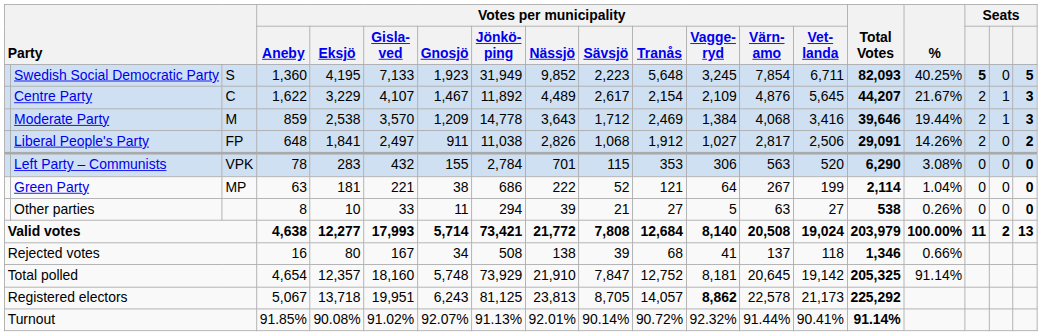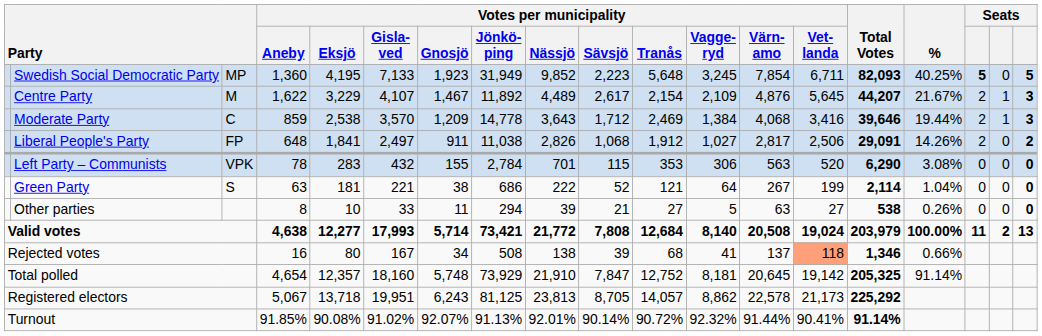 <table class="wikitable" border="1" style="text-align:right;">
 <tr>
 <th style="text-align:left;" valign=bottom rowspan=2 colspan=3>Party</th>
 <th colspan=11>Votes per municipality</th>
 <th align=center valign=bottom rowspan=2 width="50">Total Votes</th>
 <th align=center valign=bottom rowspan=2 width="50">%</th>
 <th colspan=3>Seats</th>
 </tr>
 <tr>
 <th align=center valign=bottom width="50"><a href='#'>Aneby</a></th>
 <th align=center valign=bottom width="50"><a href='#'>Eksjö</a></th>
 <th align=center valign=bottom width="50"><a href='#'>Gisla- ved</a></th>
 <th align=center valign=bottom width="50"><a href='#'>Gnosjö</a></th>
 <th align=center valign=bottom width="50"><a href='#'>Jönkö- ping</a></th>
 <th align=center valign=bottom width="50"><a href='#'>Nässjö</a></th>
 <th align=center valign=bottom width="50"><a href='#'>Sävsjö</a></th>
 <th align=center valign=bottom width="50"><a href='#'>Tranås</a></th>
 <th align=center valign=bottom width="50"><a href='#'>Vagge- ryd</a></th>
 <th align=center valign=bottom width="50"><a href='#'>Värn- amo</a></th>
 <th align=center valign=bottom width="50"><a href='#'>Vet- landa</a></th>
 <th align=center valign=bottom width="20"><small></small></th>
 <th align=center valign=bottom width="20"><small><a href='#'></a></small></th>
 <th align=center valign=bottom width="20"><small></small></th>
 </tr>
 <tr style="background:#CEE0F2;">
 <td></td>
 <td align=left style="white-space: nowrap;"><a href='#'>Swedish Social Democratic Party</a></td>
-<td align=left>S</td>
+<td align=left>MP</td>
 <td>1,360</td>
 <td>4,195</td>
 <td>7,133</td>
 <td>1,923</td>
 <td>31,949</td>
 <td>9,852</td>
 <td>2,223</td>
 <td>5,648</td>
 <td>3,245</td>
 <td>7,854</td>
 <td>6,711</td>
 <td><strong>82,093</strong></td>
 <td>40.25%</td>
 <td><strong>5</strong></td>
 <td>0</td>
 <td><strong>5</strong></td>
 </tr>
 <tr style="background:#CEE0F2;">
 <td></td>
 <td align=left><a href='#'>Centre Party</a></td>
-<td align=left>C</td>
+<td align=left>M</td>
 <td>1,622</td>
 <td>3,229</td>
 <td>4,107</td>
 <td>1,467</td>
 <td>11,892</td>
 <td>4,489</td>
 <td>2,617</td>
 <td>2,154</td>
 <td>2,109</td>
 <td>4,876</td>
 <td>5,645</td>
 <td><strong>44,207</strong></td>
 <td>21.67%</td>
 <td>2</td>
 <td>1</td>
 <td><strong>3</strong></td>
 </tr>
 <tr style="background:#CEE0F2;">
 <td></td>
 <td align=left><a href='#'>Moderate Party</a></td>
-<td align=left>M</td>
+<td align=left>C</td>
 <td>859</td>
 <td>2,538</td>
 <td>3,570</td>
 <td>1,209</td>
 <td>14,778</td>
 <td>3,643</td>
 <td>1,712</td>
 <td>2,469</td>
 <td>1,384</td>
 <td>4,068</td>
 <td>3,416</td>
 <td><strong>39,646</strong></td>
 <td>19.44%</td>
 <td>2</td>
 <td>1</td>
 <td><strong>3</strong></td>
 </tr>
 <tr style="background:#CEE0F2;">
 <td></td>
 <td align=left><a href='#'>Liberal People's Party</a></td>
 <td align=left>FP</td>
 <td>648</td>
 <td>1,841</td>
 <td>2,497</td>
 <td>911</td>
 <td>11,038</td>
 <td>2,826</td>
 <td>1,068</td>
 <td>1,912</td>
 <td>1,027</td>
 <td>2,817</td>
 <td>2,506</td>
 <td><strong>29,091</strong></td>
 <td>14.26%</td>
 <td>2</td>
 <td>0</td>
 <td><strong>2</strong></td>
 </tr>
 <tr style="background:#CEE0F2; border-top:3px solid darkgray;">
 <td></td>
 <td align=left><a href='#'>Left Party – Communists</a></td>
 <td align=left>VPK</td>
 <td>78</td>
 <td>283</td>
 <td>432</td>
 <td>155</td>
 <td>2,784</td>
 <td>701</td>
 <td>115</td>
 <td>353</td>
 <td>306</td>
 <td>563</td>
 <td>520</td>
 <td><strong>6,290</strong></td>
 <td>3.08%</td>
 <td>0</td>
 <td>0</td>
 <td><strong>0</strong></td>
 </tr>
 <tr>
 <td></td>
 <td align=left><a href='#'>Green Party</a></td>
-<td align=left>MP</td>
+<td align=left>S</td>
 <td>63</td>
 <td>181</td>
 <td>221</td>
 <td>38</td>
 <td>686</td>
 <td>222</td>
 <td>52</td>
 <td>121</td>
 <td>64</td>
 <td>267</td>
 <td>199</td>
 <td><strong>2,114</strong></td>
 <td>1.04%</td>
 <td>0</td>
 <td>0</td>
 <td><strong>0</strong></td>
 </tr>
 <tr>
 <td></td>
 <td align=left>Other parties</td>
 <td></td>
 <td>8</td>
 <td>10</td>
 <td>33</td>
 <td>11</td>
 <td>294</td>
 <td>39</td>
 <td>21</td>
 <td>27</td>
 <td>5</td>
 <td>63</td>
 <td>27</td>
 <td><strong>538</strong></td>
 <td>0.26%</td>
 <td>0</td>
 <td>0</td>
 <td><strong>0</strong></td>
 </tr>
 <tr style="font-weight:bold">
 <td align=left colspan=3>Valid votes</td>
 <td>4,638</td>
 <td>12,277</td>
 <td>17,993</td>
 <td>5,714</td>
 <td>73,421</td>
 <td>21,772</td>
 <td>7,808</td>
 <td>12,684</td>
 <td>8,140</td>
 <td>20,508</td>
 <td>19,024</td>
 <td>203,979</td>
 <td>100.00%</td>
 <td>11</td>
 <td>2</td>
 <td>13</td>
 </tr>
 <tr>
 <td align=left colspan=3>Rejected votes</td>
 <td>16</td>
 <td>80</td>
 <td>167</td>
 <td>34</td>
 <td>508</td>
 <td>138</td>
 <td>39</td>
 <td>68</td>
 <td>41</td>
 <td>137</td>
-<td>118</td>
+<td style="background: lightsalmon;">118</td>
 <td><strong>1,346</strong></td>
 <td>0.66%</td>
 <td></td>
 <td></td>
 <td></td>
 </tr>
 <tr>
 <td align=left colspan=3>Total polled</td>
 <td>4,654</td>
 <td>12,357</td>
 <td>18,160</td>
 <td>5,748</td>
 <td>73,929</td>
 <td>21,910</td>
 <td>7,847</td>
 <td>12,752</td>
 <td>8,181</td>
 <td>20,645</td>
 <td>19,142</td>
 <td><strong>205,325</strong></td>
 <td>91.14%</td>
 <td></td>
 <td></td>
 <td></td>
 </tr>
 <tr>
 <td align=left colspan=3>Registered electors</td>
 <td>5,067</td>
 <td>13,718</td>
 <td>19,951</td>
 <td>6,243</td>
 <td>81,125</td>
 <td>23,813</td>
 <td>8,705</td>
 <td>14,057</td>
-<td><strong>8,862</strong></td>
+<td>8,862</td>
 <td>22,578</td>
 <td>21,173</td>
 <td><strong>225,292</strong></td>
 <td></td>
 <td></td>
 <td></td>
 <td></td>
 </tr>
 <tr>
 <td align=left colspan=3>Turnout</td>
 <td>91.85%</td>
 <td>90.08%</td>
 <td>91.02%</td>
 <td>92.07%</td>
 <td>91.13%</td>
 <td>92.01%</td>
 <td>90.14%</td>
 <td>90.72%</td>
 <td>92.32%</td>
 <td>91.44%</td>
 <td>90.41%</td>
 <td><strong>91.14%</strong></td>
 <td></td>
 <td></td>
 <td></td>
 <td></td>
 </tr>
 </table>
